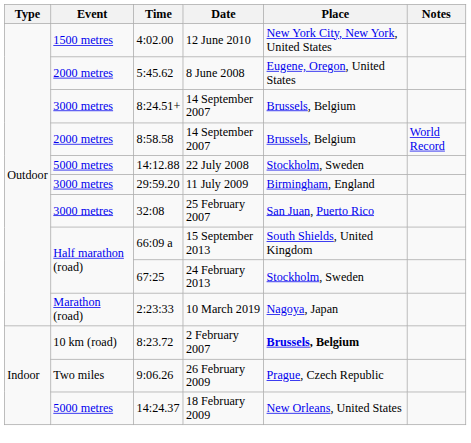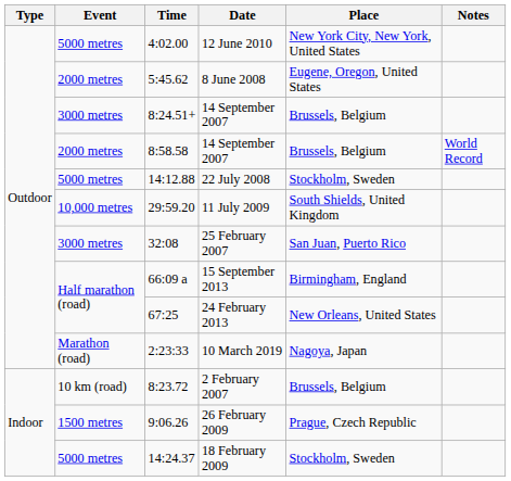 <table class="wikitable">
 <tr>
 <th>Type</th>
 <th>Event</th>
 <th>Time</th>
 <th>Date</th>
 <th>Place</th>
 <th>Notes</th>
 </tr>
 <tr>
 <td rowspan=10>Outdoor</td>
-<td><a href='#'>1500 metres</a></td>
+<td><a href='#'>5000 metres</a></td>
 <td>4:02.00</td>
 <td>12 June 2010</td>
 <td><a href='#'>New York City, New York</a>, United States</td>
 <td></td>
 </tr>
 <tr>
 <td><a href='#'>2000 metres</a></td>
 <td>5:45.62</td>
 <td>8 June 2008</td>
 <td><a href='#'>Eugene, Oregon</a>, United States</td>
 <td></td>
 </tr>
 <tr>
 <td><a href='#'>3000 metres</a></td>
 <td>8:24.51+</td>
 <td>14 September 2007</td>
 <td><a href='#'>Brussels</a>, Belgium</td>
 <td></td>
 </tr>
 <tr>
 <td><a href='#'>2000 metres</a></td>
 <td>8:58.58</td>
 <td>14 September 2007</td>
 <td><a href='#'>Brussels</a>, Belgium</td>
 <td><a href='#'>World Record</a></td>
 </tr>
 <tr>
 <td><a href='#'>5000 metres</a></td>
 <td>14:12.88</td>
 <td>22 July 2008</td>
 <td><a href='#'>Stockholm</a>, Sweden</td>
 <td></td>
 </tr>
 <tr>
-<td><a href='#'>3000 metres</a></td>
+<td><a href='#'>10,000 metres</a></td>
 <td>29:59.20</td>
 <td>11 July 2009</td>
-<td><a href='#'>Birmingham</a>, England</td>
+<td><a href='#'>South Shields</a>, United Kingdom</td>
 <td></td>
 </tr>
 <tr>
 <td><a href='#'>3000 metres</a></td>
 <td>32:08</td>
 <td>25 February 2007</td>
 <td><a href='#'>San Juan</a>, <a href='#'>Puerto Rico</a></td>
 <td></td>
 </tr>
 <tr>
 <td rowspan=2><a href='#'>Half marathon</a> (road)</td>
 <td>66:09 a</td>
 <td>15 September 2013</td>
-<td><a href='#'>South Shields</a>, United Kingdom</td>
+<td><a href='#'>Birmingham</a>, England</td>
 <td></td>
 </tr>
 <tr>
 <td>67:25</td>
 <td>24 February 2013</td>
-<td><a href='#'>Stockholm</a>, Sweden</td>
+<td><a href='#'>New Orleans</a>, United States</td>
 <td></td>
 </tr>
 <tr>
 <td><a href='#'>Marathon</a> (road)</td>
 <td>2:23:33</td>
 <td>10 March 2019</td>
 <td><a href='#'>Nagoya</a>, Japan</td>
 <td></td>
 </tr>
 <tr>
 <td rowspan=3>Indoor</td>
 <td>10 km (road)</td>
 <td>8:23.72</td>
 <td>2 February 2007</td>
-<td><strong><a href='#'>Brussels</a>, Belgium</strong></td>
+<td><a href='#'>Brussels</a>, Belgium</td>
 <td></td>
 </tr>
 <tr>
-<td>Two miles</td>
+<td><a href='#'>1500 metres</a></td>
 <td>9:06.26</td>
 <td>26 February 2009</td>
 <td><a href='#'>Prague</a>, Czech Republic</td>
 <td></td>
 </tr>
 <tr>
 <td><a href='#'>5000 metres</a></td>
 <td>14:24.37</td>
 <td>18 February 2009</td>
-<td><a href='#'>New Orleans</a>, United States</td>
+<td><a href='#'>Stockholm</a>, Sweden</td>
 <td></td>
 </tr>
 </table>
